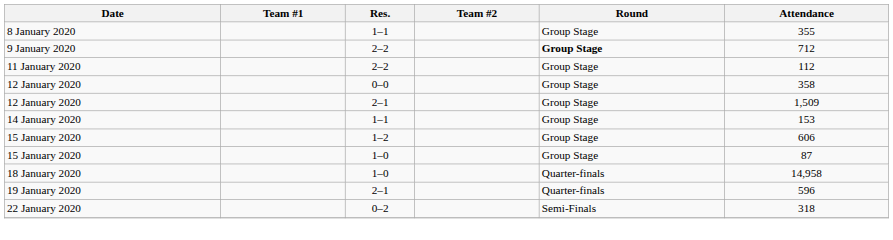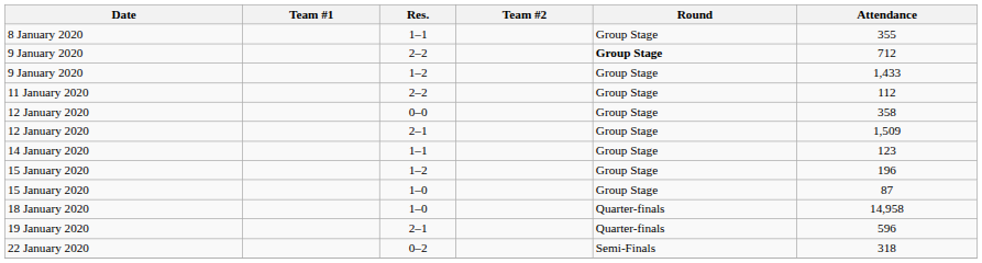 <table class="wikitable" style="text-align:left; width:100%;">
 <tr>
 <th>Date</th>
 <th>Team #1</th>
 <th>Res.</th>
 <th>Team #2</th>
 <th>Round</th>
 <th>Attendance</th>
 </tr>
 <tr>
 <td>8 January 2020</td>
 <td></td>
 <td style="text-align:center;">1–1</td>
 <td></td>
 <td>Group Stage</td>
 <td style="text-align:center;">355</td>
 </tr>
 <tr>
 <td>9 January 2020</td>
 <td></td>
 <td style="text-align:center;">2–2</td>
 <td></td>
 <td><strong>Group Stage</strong></td>
 <td style="text-align:center;">712</td>
+</tr>
+<tr>
+<td>9 January 2020</td>
+<td></td>
+<td style="text-align:center;">1–2</td>
+<td><strong></strong></td>
+<td>Group Stage</td>
+<td style="text-align:center;">1,433</td>
 </tr>
 <tr>
 <td>11 January 2020</td>
 <td></td>
 <td style="text-align:center;">2–2</td>
 <td></td>
 <td>Group Stage</td>
 <td style="text-align:center;">112</td>
 </tr>
 <tr>
 <td>12 January 2020</td>
 <td></td>
 <td style="text-align:center;">0–0</td>
 <td></td>
 <td>Group Stage</td>
 <td style="text-align:center;">358</td>
 </tr>
 <tr>
 <td>12 January 2020</td>
 <td><strong></strong></td>
 <td style="text-align:center;">2–1</td>
 <td></td>
 <td>Group Stage</td>
 <td style="text-align:center;">1,509</td>
 </tr>
 <tr>
 <td>14 January 2020</td>
 <td></td>
 <td style="text-align:center;">1–1</td>
 <td></td>
 <td>Group Stage</td>
-<td style="text-align:center;">153</td>
+<td style="text-align:center;">123</td>
 </tr>
 <tr>
 <td>15 January 2020</td>
 <td></td>
 <td style="text-align:center;">1–2</td>
 <td><strong></strong></td>
 <td>Group Stage</td>
-<td style="text-align:center;">606</td>
+<td style="text-align:center;">196</td>
 </tr>
 <tr>
 <td>15 January 2020</td>
 <td><strong></strong></td>
 <td style="text-align:center;">1–0</td>
 <td></td>
 <td>Group Stage</td>
 <td style="text-align:center;">87</td>
 </tr>
 <tr>
 <td>18 January 2020</td>
 <td><strong></strong></td>
 <td style="text-align:center;">1–0</td>
 <td></td>
 <td>Quarter-finals</td>
 <td style="text-align:center;">14,958</td>
 </tr>
 <tr>
 <td>19 January 2020</td>
 <td><strong></strong></td>
 <td style="text-align:center;">2–1</td>
 <td></td>
 <td>Quarter-finals</td>
 <td style="text-align:center;">596</td>
 </tr>
 <tr>
 <td>22 January 2020</td>
 <td></td>
 <td style="text-align:center;">0–2</td>
 <td><strong></strong></td>
 <td>Semi-Finals</td>
 <td style="text-align:center;">318</td>
 </tr>
 <tr>
 </tr>
 </table>
